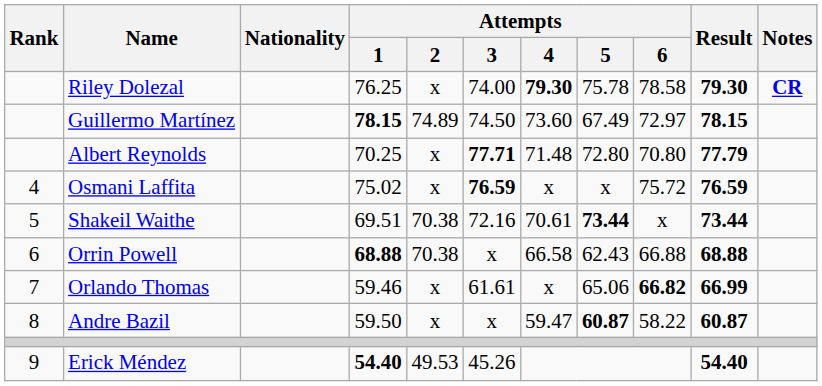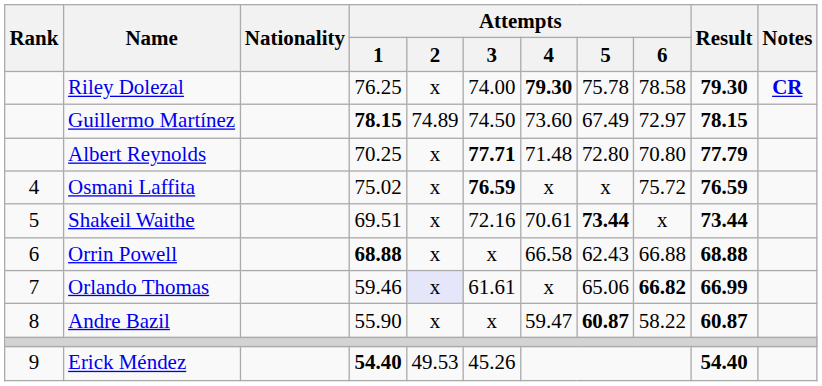 <table class="wikitable sortable" style="text-align:center">
 <tr>
 <th rowspan=2>Rank</th>
 <th rowspan=2>Name</th>
 <th rowspan=2>Nationality</th>
 <th colspan=6>Attempts</th>
 <th rowspan=2>Result</th>
 <th rowspan=2>Notes</th>
 </tr>
 <tr>
 <th>1</th>
 <th>2</th>
 <th>3</th>
 <th>4</th>
 <th>5</th>
 <th>6</th>
 </tr>
 <tr>
 <td align=center></td>
 <td align=left><a href='#'>Riley Dolezal</a></td>
 <td align=left></td>
 <td>76.25</td>
 <td>x</td>
 <td>74.00</td>
 <td><strong>79.30</strong></td>
 <td>75.78</td>
 <td>78.58</td>
 <td><strong>79.30</strong></td>
 <td><strong><a href='#'>CR</a></strong></td>
 </tr>
 <tr>
 <td align=center></td>
 <td align=left><a href='#'>Guillermo Martínez</a></td>
 <td align=left></td>
 <td><strong>78.15</strong></td>
 <td>74.89</td>
 <td>74.50</td>
 <td>73.60</td>
 <td>67.49</td>
 <td>72.97</td>
 <td><strong>78.15</strong></td>
 <td></td>
 </tr>
 <tr>
 <td align=center></td>
 <td align=left><a href='#'>Albert Reynolds</a></td>
 <td align=left></td>
 <td>70.25</td>
 <td>x</td>
 <td><strong>77.71</strong></td>
 <td>71.48</td>
 <td>72.80</td>
 <td>70.80</td>
 <td><strong>77.79</strong></td>
 <td></td>
 </tr>
 <tr>
 <td align=center>4</td>
 <td align=left><a href='#'>Osmani Laffita</a></td>
 <td align=left></td>
 <td>75.02</td>
 <td>x</td>
 <td><strong>76.59</strong></td>
 <td>x</td>
 <td>x</td>
 <td>75.72</td>
 <td><strong>76.59</strong></td>
 <td></td>
 </tr>
 <tr>
 <td align=center>5</td>
 <td align=left><a href='#'>Shakeil Waithe</a></td>
 <td align=left></td>
 <td>69.51</td>
-<td>70.38</td>
+<td>x</td>
 <td>72.16</td>
 <td>70.61</td>
 <td><strong>73.44</strong></td>
 <td>x</td>
 <td><strong>73.44</strong></td>
 <td></td>
 </tr>
 <tr>
 <td align=center>6</td>
 <td align=left><a href='#'>Orrin Powell</a></td>
 <td align=left></td>
 <td><strong>68.88</strong></td>
-<td>70.38</td>
+<td>x</td>
 <td>x</td>
 <td>66.58</td>
 <td>62.43</td>
 <td>66.88</td>
 <td><strong>68.88</strong></td>
 <td></td>
 </tr>
 <tr>
 <td align=center>7</td>
 <td align=left><a href='#'>Orlando Thomas</a></td>
 <td align=left></td>
 <td>59.46</td>
-<td>x</td>
+<td style="background: lavender;">x</td>
 <td>61.61</td>
 <td>x</td>
 <td>65.06</td>
 <td><strong>66.82</strong></td>
 <td><strong>66.99</strong></td>
 <td></td>
 </tr>
 <tr>
 <td align=center>8</td>
 <td align=left><a href='#'>Andre Bazil</a></td>
 <td align=left></td>
-<td>59.50</td>
+<td>55.90</td>
 <td>x</td>
 <td>x</td>
 <td>59.47</td>
 <td><strong>60.87</strong></td>
 <td>58.22</td>
 <td><strong>60.87</strong></td>
 <td></td>
 </tr>
 <tr>
 <td colspan=11 bgcolor=lightgray></td>
 </tr>
 <tr>
 <td align=center>9</td>
 <td align=left><a href='#'>Erick Méndez</a></td>
 <td align=left></td>
 <td><strong>54.40</strong></td>
 <td>49.53</td>
 <td>45.26</td>
 <td colspan=3></td>
 <td><strong>54.40</strong></td>
 <td></td>
 </tr>
 </table>
